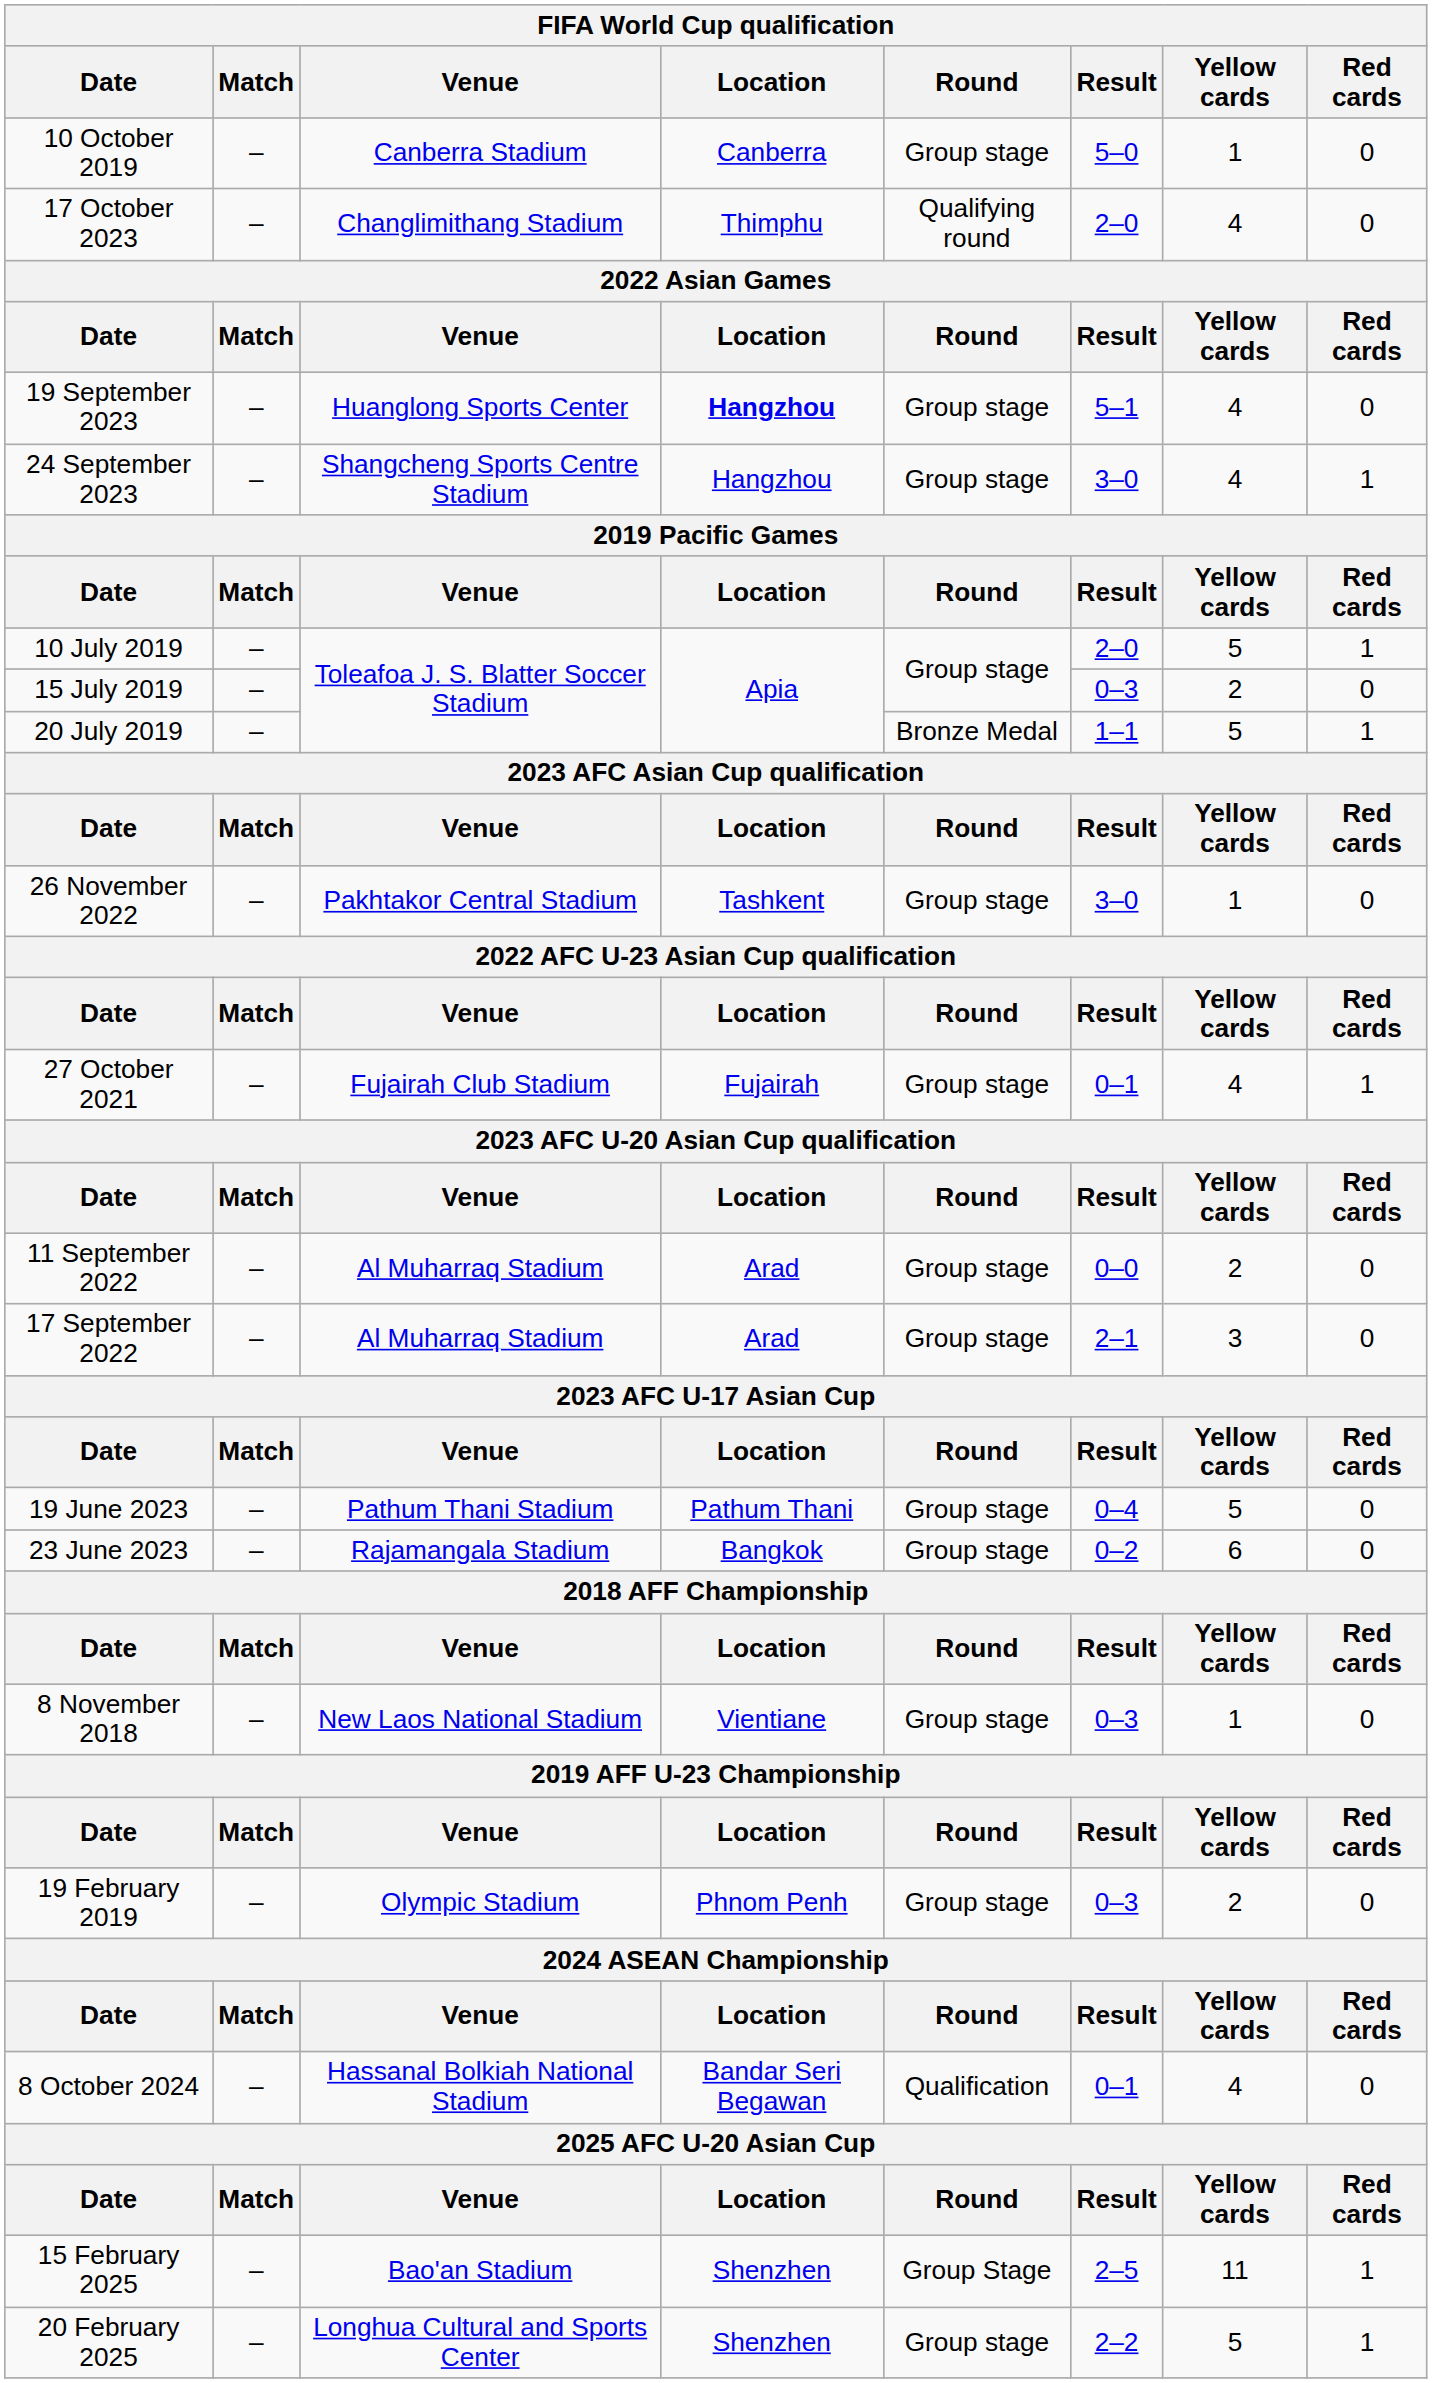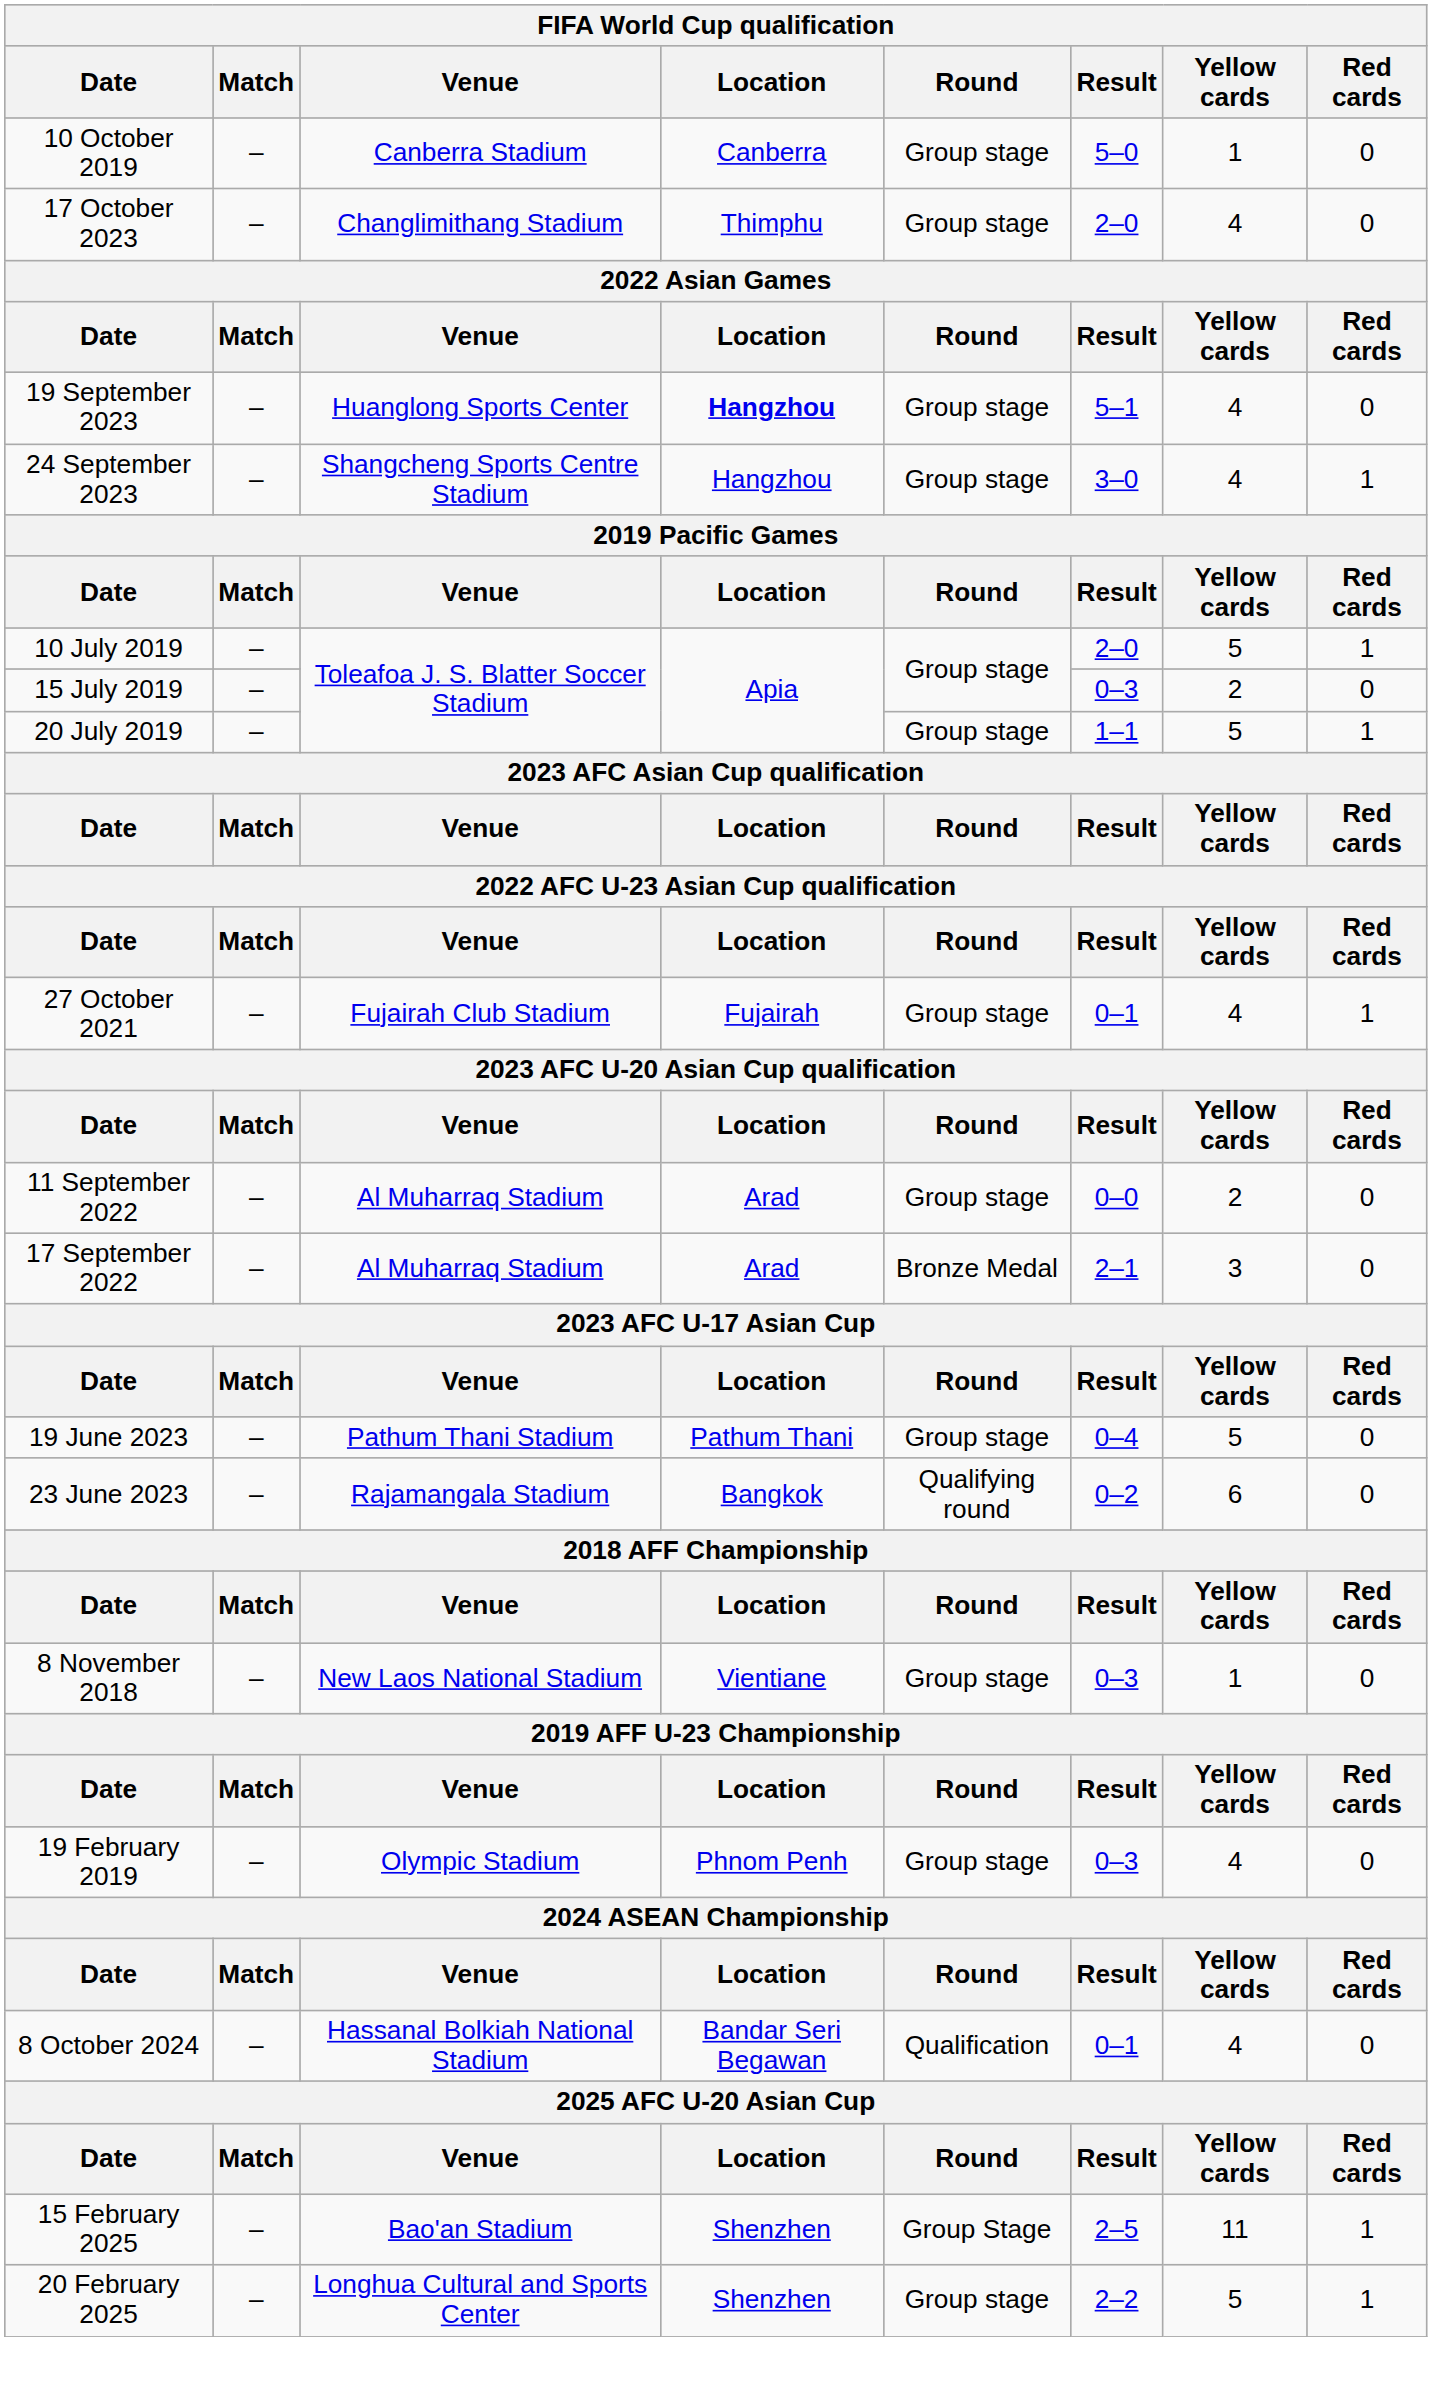 <table class="wikitable" style="text-align:center" font-size:small;">
 <tr>
 <th colspan="8">FIFA World Cup qualification</th>
 </tr>
 <tr>
 <th>Date</th>
 <th>Match</th>
 <th>Venue</th>
 <th>Location</th>
 <th>Round</th>
 <th>Result</th>
 <th>Yellow cards</th>
 <th>Red cards</th>
 </tr>
 <tr>
 <td>10 October 2019</td>
 <td> – </td>
 <td><a href='#'>Canberra Stadium</a></td>
 <td><a href='#'>Canberra</a></td>
 <td>Group stage</td>
 <td><a href='#'>5–0</a></td>
 <td>1</td>
 <td>0</td>
 </tr>
 <tr>
 <td>17 October 2023</td>
 <td> – </td>
 <td><a href='#'>Changlimithang Stadium</a></td>
 <td><a href='#'>Thimphu</a></td>
-<td>Qualifying round</td>
+<td>Group stage</td>
 <td><a href='#'>2–0</a></td>
 <td>4</td>
 <td>0</td>
 </tr>
 <tr>
 <th colspan="8">2022 Asian Games</th>
 </tr>
 <tr>
 <th>Date</th>
 <th>Match</th>
 <th>Venue</th>
 <th>Location</th>
 <th>Round</th>
 <th>Result</th>
 <th>Yellow cards</th>
 <th>Red cards</th>
 </tr>
 <tr>
 <td>19 September 2023</td>
 <td> – </td>
 <td><a href='#'>Huanglong Sports Center</a></td>
 <td><strong><a href='#'>Hangzhou</a></strong></td>
 <td>Group stage</td>
 <td><a href='#'>5–1</a></td>
 <td>4</td>
 <td>0</td>
 </tr>
 <tr>
 <td>24 September 2023</td>
 <td> – </td>
 <td><a href='#'>Shangcheng Sports Centre Stadium</a></td>
 <td><a href='#'>Hangzhou</a></td>
 <td>Group stage</td>
 <td><a href='#'>3–0</a></td>
 <td>4</td>
 <td>1</td>
 </tr>
 <tr>
 <th colspan="8">2019 Pacific Games</th>
 </tr>
 <tr>
 <th>Date</th>
 <th>Match</th>
 <th>Venue</th>
 <th>Location</th>
 <th>Round</th>
 <th>Result</th>
 <th>Yellow cards</th>
 <th>Red cards</th>
 </tr>
 <tr>
 <td>10 July 2019</td>
 <td> – </td>
 <td rowspan="3"><a href='#'>Toleafoa J. S. Blatter Soccer Stadium</a></td>
 <td rowspan="3"><a href='#'>Apia</a></td>
 <td rowspan="2">Group stage</td>
 <td><a href='#'>2–0</a></td>
 <td>5</td>
 <td>1</td>
 </tr>
 <tr>
 <td>15 July 2019</td>
 <td> – </td>
 <td><a href='#'>0–3</a></td>
 <td>2</td>
 <td>0</td>
 </tr>
 <tr>
 <td>20 July 2019</td>
 <td> – </td>
-<td>Bronze Medal</td>
+<td>Group stage</td>
 <td><a href='#'>1–1</a><br></td>
 <td>5</td>
 <td>1</td>
 </tr>
 <tr>
 <th colspan="8">2023 AFC Asian Cup qualification</th>
 </tr>
 <tr>
 <th>Date</th>
 <th>Match</th>
 <th>Venue</th>
 <th>Location</th>
 <th>Round</th>
 <th>Result</th>
 <th>Yellow cards</th>
 <th>Red cards</th>
-</tr>
-<tr>
-<td>26 November 2022</td>
-<td> – </td>
-<td><a href='#'>Pakhtakor Central Stadium</a></td>
-<td><a href='#'>Tashkent</a></td>
-<td>Group stage</td>
-<td><a href='#'>3–0</a></td>
-<td>1</td>
-<td>0</td>
 </tr>
 <tr>
 <th colspan="8">2022 AFC U-23 Asian Cup qualification</th>
 </tr>
 <tr>
 <th>Date</th>
 <th>Match</th>
 <th>Venue</th>
 <th>Location</th>
 <th>Round</th>
 <th>Result</th>
 <th>Yellow cards</th>
 <th>Red cards</th>
 </tr>
 <tr>
 <td>27 October 2021</td>
 <td> – </td>
 <td><a href='#'>Fujairah Club Stadium</a></td>
 <td><a href='#'>Fujairah</a></td>
 <td>Group stage</td>
 <td><a href='#'>0–1</a></td>
 <td>4</td>
 <td>1</td>
 </tr>
 <tr>
 <th colspan="8">2023 AFC U-20 Asian Cup qualification</th>
 </tr>
 <tr>
 <th>Date</th>
 <th>Match</th>
 <th>Venue</th>
 <th>Location</th>
 <th>Round</th>
 <th>Result</th>
 <th>Yellow cards</th>
 <th>Red cards</th>
 </tr>
 <tr>
 <td>11 September 2022</td>
 <td> – </td>
 <td><a href='#'>Al Muharraq Stadium</a></td>
 <td><a href='#'>Arad</a></td>
 <td>Group stage</td>
 <td><a href='#'>0–0</a></td>
 <td>2</td>
 <td>0</td>
 </tr>
 <tr>
 <td>17 September 2022</td>
 <td> – </td>
 <td><a href='#'>Al Muharraq Stadium</a></td>
 <td><a href='#'>Arad</a></td>
-<td>Group stage</td>
+<td>Bronze Medal</td>
 <td><a href='#'>2–1</a></td>
 <td>3</td>
 <td>0</td>
 </tr>
 <tr>
 <th colspan="8">2023 AFC U-17 Asian Cup</th>
 </tr>
 <tr>
 <th>Date</th>
 <th>Match</th>
 <th>Venue</th>
 <th>Location</th>
 <th>Round</th>
 <th>Result</th>
 <th>Yellow cards</th>
 <th>Red cards</th>
 </tr>
 <tr>
 <td>19 June 2023</td>
 <td> – </td>
 <td><a href='#'>Pathum Thani Stadium</a></td>
 <td><a href='#'>Pathum Thani</a></td>
 <td>Group stage</td>
 <td><a href='#'>0–4</a></td>
 <td>5</td>
 <td>0</td>
 </tr>
 <tr>
 <td>23 June 2023</td>
 <td> – </td>
 <td><a href='#'>Rajamangala Stadium</a></td>
 <td><a href='#'>Bangkok</a></td>
-<td>Group stage</td>
+<td>Qualifying round</td>
 <td><a href='#'>0–2</a></td>
 <td>6</td>
 <td>0</td>
 </tr>
 <tr>
 <th colspan="8">2018 AFF Championship</th>
 </tr>
 <tr>
 <th>Date</th>
 <th>Match</th>
 <th>Venue</th>
 <th>Location</th>
 <th>Round</th>
 <th>Result</th>
 <th>Yellow cards</th>
 <th>Red cards</th>
 </tr>
 <tr>
 <td>8 November 2018</td>
 <td> – </td>
 <td><a href='#'>New Laos National Stadium</a></td>
 <td><a href='#'>Vientiane</a></td>
 <td>Group stage</td>
 <td><a href='#'>0–3</a></td>
 <td>1</td>
 <td>0</td>
 </tr>
 <tr>
 <th colspan="8">2019 AFF U-23 Championship</th>
 </tr>
 <tr>
 <th>Date</th>
 <th>Match</th>
 <th>Venue</th>
 <th>Location</th>
 <th>Round</th>
 <th>Result</th>
 <th>Yellow cards</th>
 <th>Red cards</th>
 </tr>
 <tr>
 <td>19 February 2019</td>
 <td> – </td>
 <td><a href='#'>Olympic Stadium</a></td>
 <td><a href='#'>Phnom Penh</a></td>
 <td>Group stage</td>
 <td><a href='#'>0–3</a></td>
-<td>2</td>
+<td>4</td>
 <td>0</td>
 </tr>
 <tr>
 <th colspan="8">2024 ASEAN Championship</th>
 </tr>
 <tr>
 <th>Date</th>
 <th>Match</th>
 <th>Venue</th>
 <th>Location</th>
 <th>Round</th>
 <th>Result</th>
 <th>Yellow cards</th>
 <th>Red cards</th>
 </tr>
 <tr>
 <td>8 October 2024</td>
 <td> – </td>
 <td><a href='#'>Hassanal Bolkiah National Stadium</a></td>
 <td><a href='#'>Bandar Seri Begawan</a></td>
 <td>Qualification</td>
 <td><a href='#'>0–1</a></td>
 <td>4</td>
 <td>0</td>
 </tr>
 <tr>
 <th colspan="8">2025 AFC U-20 Asian Cup</th>
 </tr>
 <tr>
 <th>Date</th>
 <th>Match</th>
 <th>Venue</th>
 <th>Location</th>
 <th>Round</th>
 <th>Result</th>
 <th>Yellow cards</th>
 <th>Red cards</th>
 </tr>
 <tr>
 <td>15 February 2025</td>
 <td> – </td>
 <td><a href='#'>Bao'an Stadium</a></td>
 <td><a href='#'>Shenzhen</a></td>
 <td>Group Stage</td>
 <td><a href='#'>2–5</a></td>
 <td>11</td>
 <td>1</td>
 </tr>
 <tr>
 <td>20 February 2025</td>
 <td> – </td>
 <td><a href='#'>Longhua Cultural and Sports Center</a></td>
 <td><a href='#'>Shenzhen</a></td>
 <td>Group stage</td>
 <td><a href='#'>2–2</a></td>
 <td>5</td>
 <td>1</td>
 </tr>
 </table>
